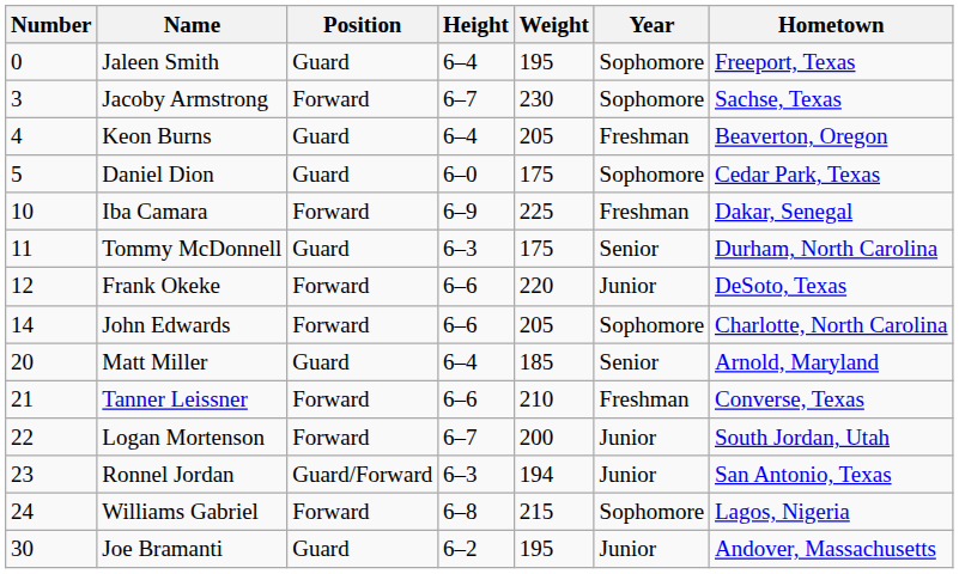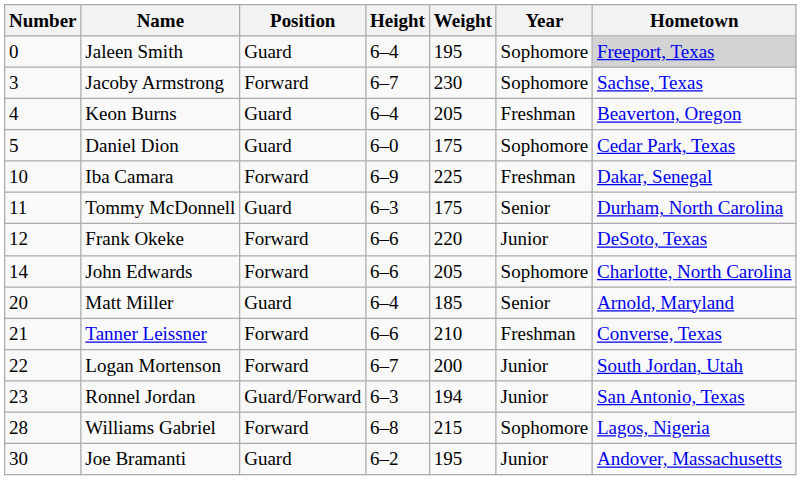 <table class="wikitable sortable" style="font-size: 95%;">
 <tr>
 <th>Number</th>
 <th>Name</th>
 <th>Position</th>
 <th>Height</th>
 <th>Weight</th>
 <th>Year</th>
 <th>Hometown</th>
 </tr>
 <tr>
 <td>0</td>
 <td>Jaleen Smith</td>
 <td>Guard</td>
 <td>6–4</td>
 <td>195</td>
 <td>Sophomore</td>
-<td><a href='#'>Freeport, Texas</a></td>
+<td style="background: lightgrey;"><a href='#'>Freeport, Texas</a></td>
 </tr>
 <tr>
 <td>3</td>
 <td>Jacoby Armstrong</td>
 <td>Forward</td>
 <td>6–7</td>
 <td>230</td>
 <td>Sophomore</td>
 <td><a href='#'>Sachse, Texas</a></td>
 </tr>
 <tr>
 <td>4</td>
 <td>Keon Burns</td>
 <td>Guard</td>
 <td>6–4</td>
 <td>205</td>
 <td>Freshman</td>
 <td><a href='#'>Beaverton, Oregon</a></td>
 </tr>
 <tr>
 <td>5</td>
 <td>Daniel Dion</td>
 <td>Guard</td>
 <td>6–0</td>
 <td>175</td>
 <td>Sophomore</td>
 <td><a href='#'>Cedar Park, Texas</a></td>
 </tr>
 <tr>
 <td>10</td>
 <td>Iba Camara</td>
 <td>Forward</td>
 <td>6–9</td>
 <td>225</td>
 <td>Freshman</td>
 <td><a href='#'>Dakar, Senegal</a></td>
 </tr>
 <tr>
 <td>11</td>
 <td>Tommy McDonnell</td>
 <td>Guard</td>
 <td>6–3</td>
 <td>175</td>
 <td>Senior</td>
 <td><a href='#'>Durham, North Carolina</a></td>
 </tr>
 <tr>
 <td>12</td>
 <td>Frank Okeke</td>
 <td>Forward</td>
 <td>6–6</td>
 <td>220</td>
 <td>Junior</td>
 <td><a href='#'>DeSoto, Texas</a></td>
 </tr>
 <tr>
 <td>14</td>
 <td>John Edwards</td>
 <td>Forward</td>
 <td>6–6</td>
 <td>205</td>
 <td>Sophomore</td>
 <td><a href='#'>Charlotte, North Carolina</a></td>
 </tr>
 <tr>
 <td>20</td>
 <td>Matt Miller</td>
 <td>Guard</td>
 <td>6–4</td>
 <td>185</td>
 <td>Senior</td>
 <td><a href='#'>Arnold, Maryland</a></td>
 </tr>
 <tr>
 <td>21</td>
 <td><a href='#'>Tanner Leissner</a></td>
 <td>Forward</td>
 <td>6–6</td>
 <td>210</td>
 <td>Freshman</td>
 <td><a href='#'>Converse, Texas</a></td>
 </tr>
 <tr>
 <td>22</td>
 <td>Logan Mortenson</td>
 <td>Forward</td>
 <td>6–7</td>
 <td>200</td>
 <td>Junior</td>
 <td><a href='#'>South Jordan, Utah</a></td>
 </tr>
 <tr>
 <td>23</td>
 <td>Ronnel Jordan</td>
 <td>Guard/Forward</td>
 <td>6–3</td>
 <td>194</td>
 <td>Junior</td>
 <td><a href='#'>San Antonio, Texas</a></td>
 </tr>
 <tr>
-<td>24</td>
+<td>28</td>
 <td>Williams Gabriel</td>
 <td>Forward</td>
 <td>6–8</td>
 <td>215</td>
 <td>Sophomore</td>
 <td><a href='#'>Lagos, Nigeria</a></td>
 </tr>
 <tr>
 <td>30</td>
 <td>Joe Bramanti</td>
 <td>Guard</td>
 <td>6–2</td>
 <td>195</td>
 <td>Junior</td>
 <td><a href='#'>Andover, Massachusetts</a></td>
 </tr>
 </table>
